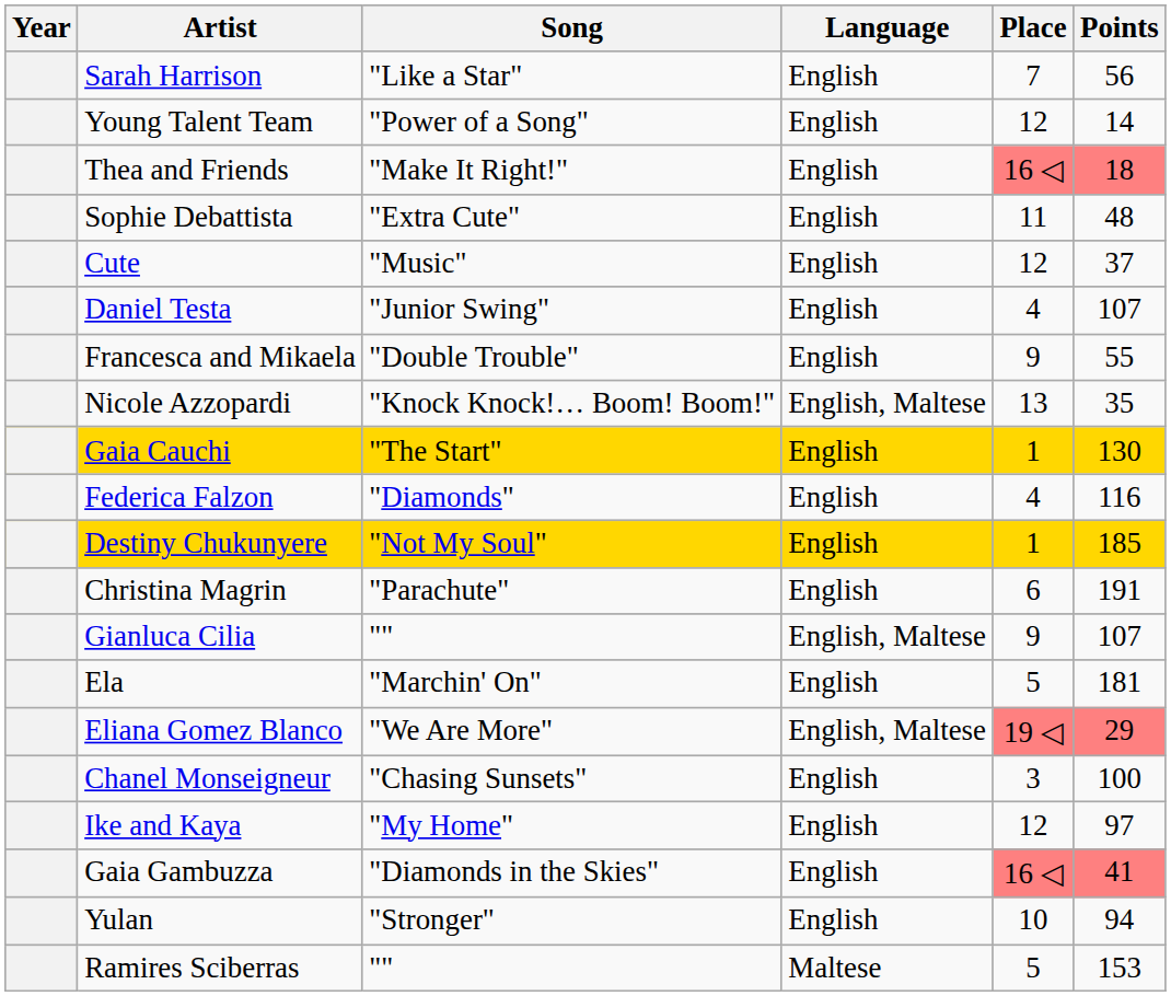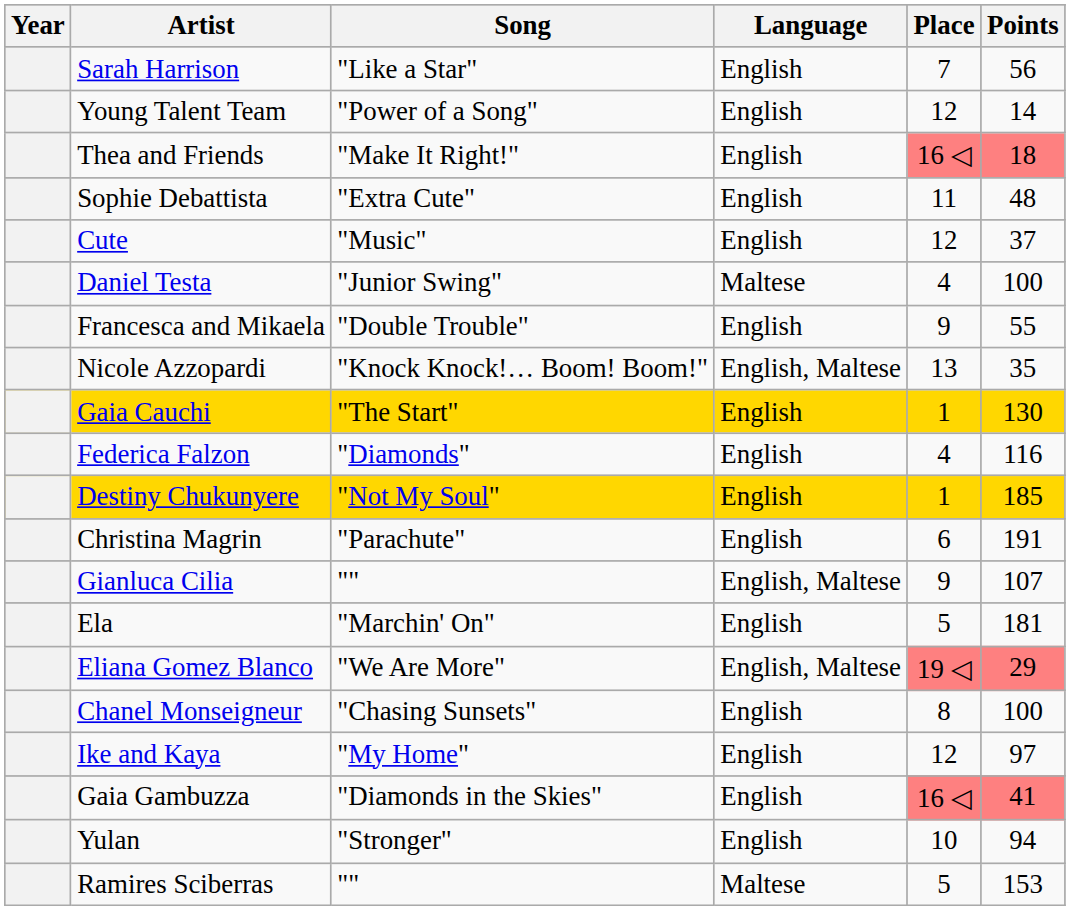 <table class="wikitable sortable plainrowheaders">
 <tr>
 <th scope="col">Year</th>
 <th scope="col">Artist</th>
 <th scope="col">Song</th>
 <th scope="col">Language</th>
 <th scope="col" data-sort-type="number">Place</th>
 <th scope="col" data-sort-type="number">Points</th>
 </tr>
 <tr>
 <th scope="row" style="text-align:center;"></th>
 <td><a href='#'>Sarah Harrison</a></td>
 <td>"Like a Star"</td>
 <td>English</td>
 <td style="text-align:center;">7</td>
 <td style="text-align:center;">56</td>
 </tr>
 <tr>
 <th scope="row" style="text-align:center;"></th>
 <td>Young Talent Team</td>
 <td>"Power of a Song"</td>
 <td>English</td>
 <td style="text-align:center;">12</td>
 <td style="text-align:center;">14</td>
 </tr>
 <tr>
 <th scope="row" style="text-align:center;"></th>
 <td>Thea and Friends</td>
 <td>"Make It Right!"</td>
 <td>English</td>
 <td style="text-align:center; background-color:#FE8080;">16 ◁</td>
 <td style="text-align:center; background-color:#FE8080;">18</td>
 </tr>
 <tr>
 <th scope="row" style="text-align:center;"></th>
 <td>Sophie Debattista</td>
 <td>"Extra Cute"</td>
 <td>English</td>
 <td style="text-align:center;">11</td>
 <td style="text-align:center;">48</td>
 </tr>
 <tr>
 <th scope="row" style="text-align:center;"></th>
 <td><a href='#'>Cute</a></td>
 <td>"Music"</td>
 <td>English</td>
 <td style="text-align:center;">12</td>
 <td style="text-align:center;">37</td>
 </tr>
 <tr>
 <th scope="row" style="text-align:center;"></th>
 <td><a href='#'>Daniel Testa</a></td>
 <td>"Junior Swing"</td>
-<td>English</td>
+<td>Maltese</td>
 <td style="text-align:center;">4</td>
-<td style="text-align:center;">107</td>
+<td style="text-align:center;">100</td>
 </tr>
 <tr>
 <th scope="row" style="text-align:center;"></th>
 <td>Francesca and Mikaela</td>
 <td>"Double Trouble"</td>
 <td>English</td>
 <td style="text-align:center;">9</td>
 <td style="text-align:center;">55</td>
 </tr>
 <tr>
 <th scope="row" style="text-align:center;"></th>
 <td>Nicole Azzopardi</td>
 <td>"Knock Knock!… Boom! Boom!"</td>
 <td>English, Maltese</td>
 <td style="text-align:center;">13</td>
 <td style="text-align:center;">35</td>
 </tr>
 <tr style="background-color:#FFD700;">
 <th scope="row" style="text-align:center;"></th>
 <td><a href='#'>Gaia Cauchi</a></td>
 <td>"The Start"</td>
 <td>English</td>
 <td style="text-align:center;">1</td>
 <td style="text-align:center;">130</td>
 </tr>
 <tr>
 <th scope="row" style="text-align:center;"></th>
 <td><a href='#'>Federica Falzon</a></td>
 <td>"<a href='#'>Diamonds</a>"</td>
 <td>English</td>
 <td style="text-align:center;">4</td>
 <td style="text-align:center;">116</td>
 </tr>
 <tr style="background-color:#FFD700;">
 <th scope="row" style="text-align:center;"></th>
 <td><a href='#'>Destiny Chukunyere</a></td>
 <td>"<a href='#'>Not My Soul</a>"</td>
 <td>English</td>
 <td style="text-align:center;">1</td>
 <td style="text-align:center;">185</td>
 </tr>
 <tr>
 <th scope="row" style="text-align:center;"></th>
 <td>Christina Magrin</td>
 <td>"Parachute"</td>
 <td>English</td>
 <td style="text-align:center;">6</td>
 <td style="text-align:center;">191</td>
 </tr>
 <tr>
 <th scope="row" style="text-align:center;"></th>
 <td><a href='#'>Gianluca Cilia</a></td>
 <td>""</td>
 <td>English, Maltese</td>
 <td style="text-align:center;">9</td>
 <td style="text-align:center;">107</td>
 </tr>
 <tr>
 <th scope="row" style="text-align:center;"></th>
 <td>Ela</td>
 <td>"Marchin' On"</td>
 <td>English</td>
 <td style="text-align:center;">5</td>
 <td style="text-align:center;">181</td>
 </tr>
 <tr>
 <th scope="row" style="text-align:center;"></th>
 <td><a href='#'>Eliana Gomez Blanco</a></td>
 <td>"We Are More"</td>
 <td>English, Maltese</td>
 <td style="text-align:center; background-color:#FE8080;">19 ◁</td>
 <td style="text-align:center; background-color:#FE8080;">29</td>
 </tr>
 <tr>
 <th scope="row" style="text-align:center;"></th>
 <td><a href='#'>Chanel Monseigneur</a></td>
 <td>"Chasing Sunsets"</td>
 <td>English</td>
-<td style="text-align:center;">3</td>
+<td style="text-align:center;">8</td>
 <td style="text-align:center;">100</td>
 </tr>
 <tr>
 <th scope="row" style="text-align:center;"></th>
 <td><a href='#'>Ike and Kaya</a></td>
 <td>"<a href='#'>My Home</a>"</td>
 <td>English</td>
 <td style="text-align:center;">12</td>
 <td style="text-align:center;">97</td>
 </tr>
 <tr>
 <th scope="row" style="text-align:center;"></th>
 <td>Gaia Gambuzza</td>
 <td>"Diamonds in the Skies"</td>
 <td>English</td>
 <td style="text-align:center; background-color:#FE8080;">16 ◁</td>
 <td style="text-align:center; background-color:#FE8080;">41</td>
 </tr>
 <tr>
 <th scope="row" style="text-align:center;"></th>
 <td>Yulan</td>
 <td>"Stronger"</td>
 <td>English</td>
 <td style="text-align:center;">10</td>
 <td style="text-align:center;">94</td>
 </tr>
 <tr>
 <th scope="row" style="text-align:center;"></th>
 <td>Ramires Sciberras</td>
 <td>""</td>
 <td>Maltese</td>
 <td style="text-align:center;">5</td>
 <td style="text-align:center;">153</td>
 </tr>
 </table>
